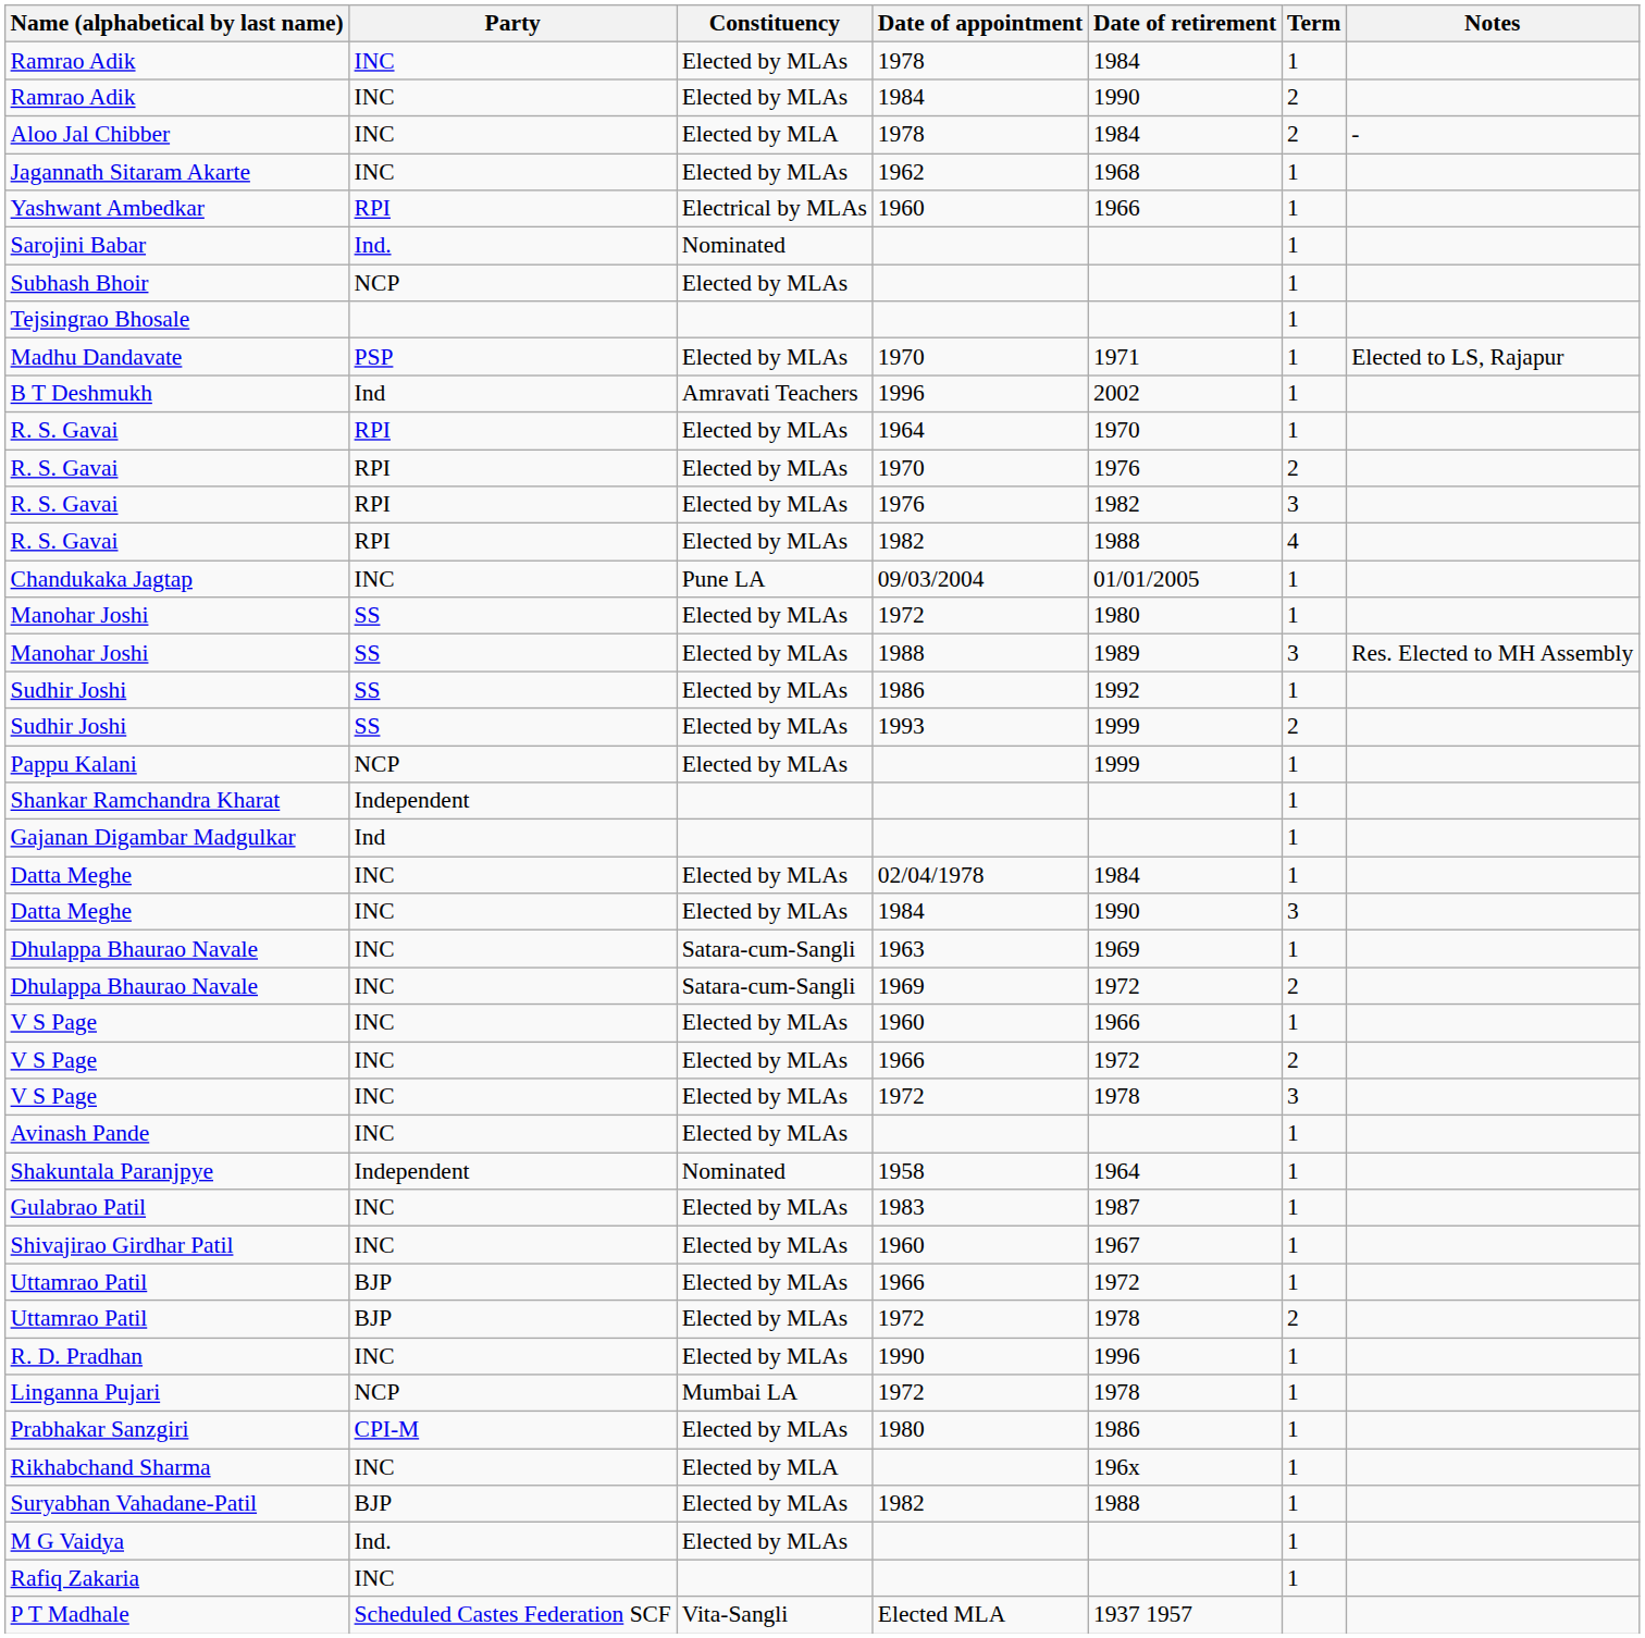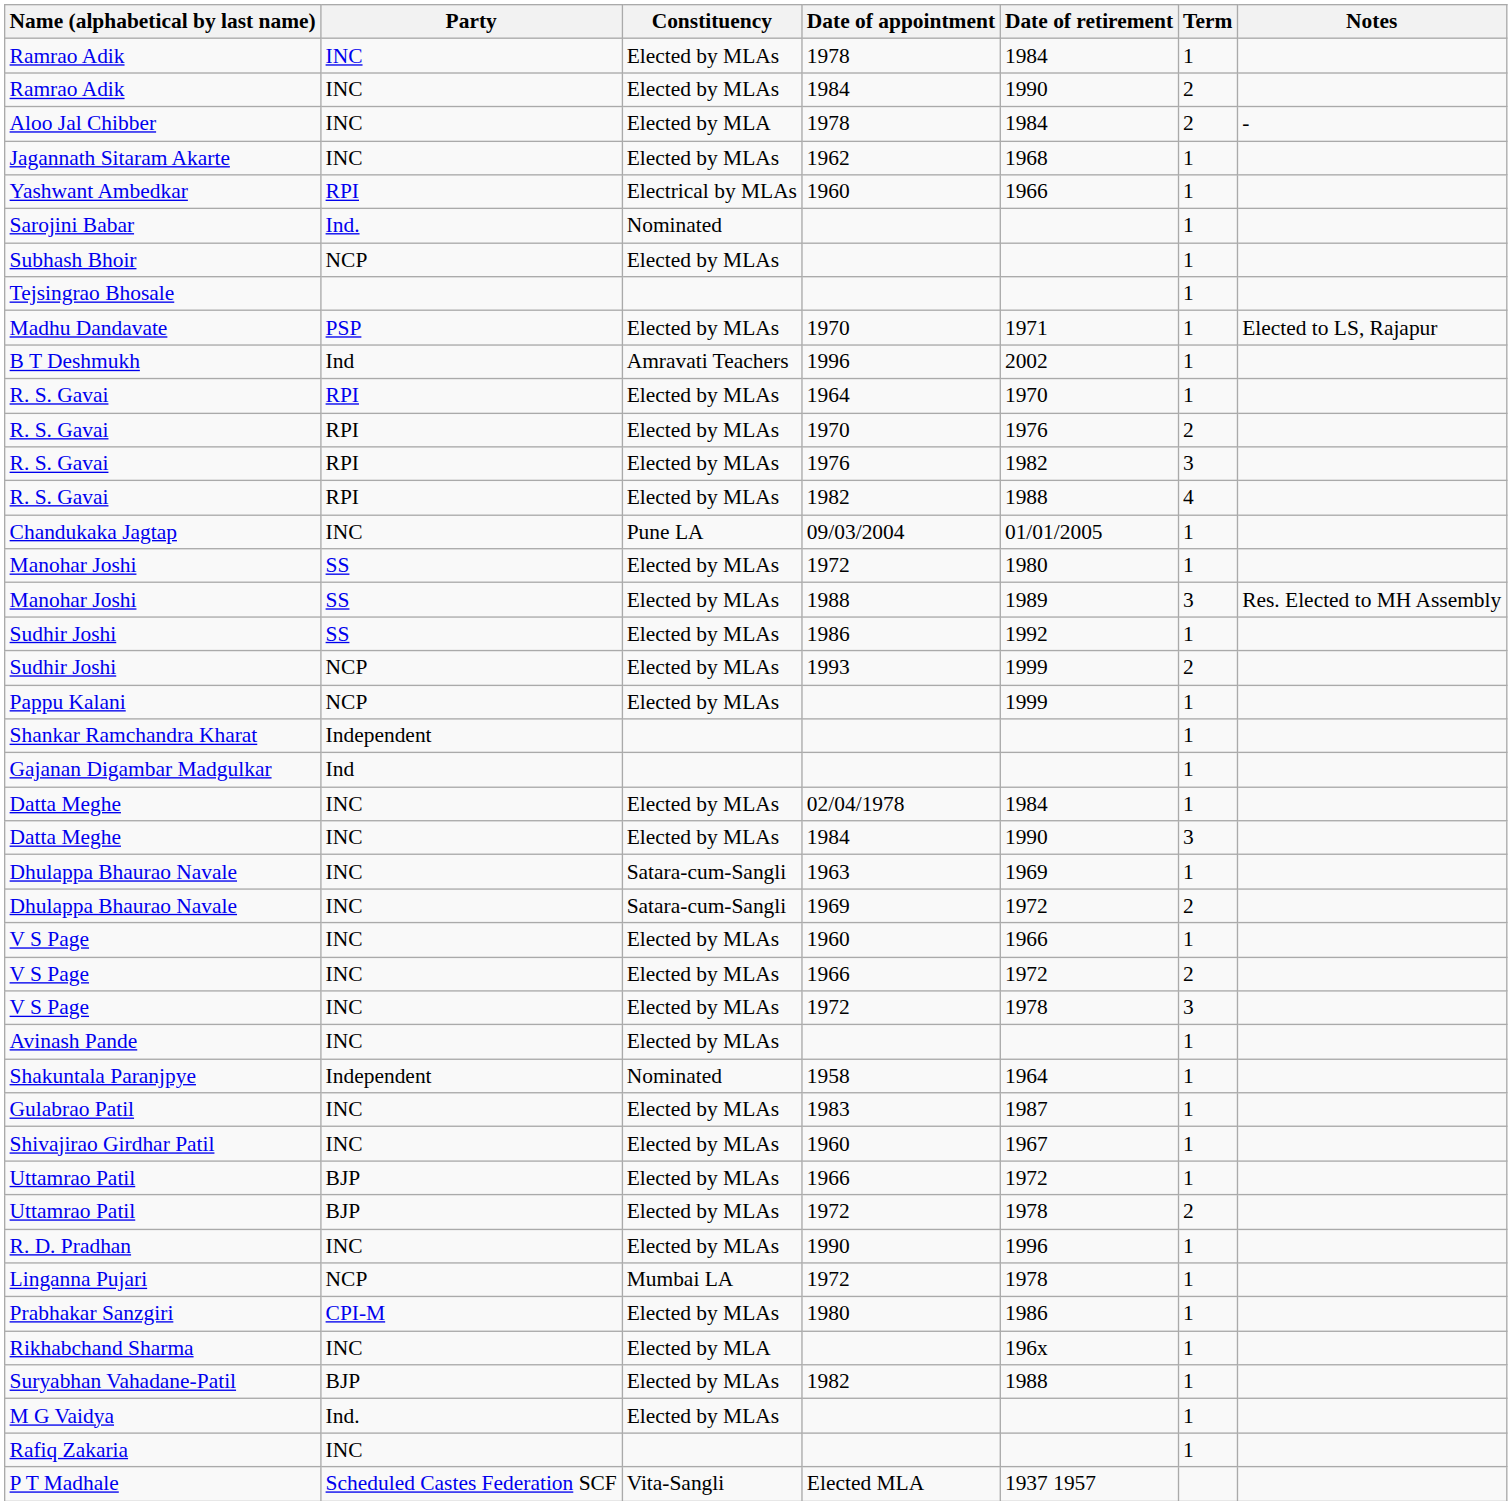 <table class="wikitable sortable">
 <tr>
 <th>Name (alphabetical by last name)</th>
 <th>Party</th>
 <th>Constituency</th>
 <th>Date of appointment</th>
 <th>Date of retirement</th>
 <th>Term</th>
 <th>Notes</th>
 </tr>
 <tr>
 <td><a href='#'>Ramrao Adik</a></td>
 <td><a href='#'>INC</a></td>
 <td>Elected by MLAs</td>
 <td>1978</td>
 <td>1984</td>
 <td>1</td>
 <td></td>
 </tr>
 <tr>
 <td><a href='#'>Ramrao Adik</a></td>
 <td>INC</td>
 <td>Elected by MLAs</td>
 <td>1984</td>
 <td>1990</td>
 <td>2</td>
 <td></td>
 </tr>
 <tr>
 <td><a href='#'>Aloo Jal Chibber</a></td>
 <td>INC</td>
 <td>Elected by MLA</td>
 <td>1978</td>
 <td>1984</td>
 <td>2</td>
 <td Governor>-</td>
 </tr>
 <tr>
 <td><a href='#'>Jagannath Sitaram Akarte</a></td>
 <td>INC</td>
 <td>Elected by MLAs</td>
 <td>1962</td>
 <td>1968</td>
 <td>1</td>
 <td></td>
 </tr>
 <tr>
 <td><a href='#'>Yashwant Ambedkar</a></td>
 <td><a href='#'>RPI</a></td>
 <td>Electrical  by MLAs</td>
 <td>1960</td>
 <td>1966</td>
 <td>1</td>
 <td></td>
 </tr>
 <tr>
 <td><a href='#'>Sarojini Babar</a></td>
 <td><a href='#'>Ind.</a></td>
 <td>Nominated</td>
 <td></td>
 <td></td>
 <td>1</td>
 <td></td>
 </tr>
 <tr>
 <td><a href='#'>Subhash Bhoir</a></td>
 <td>NCP</td>
 <td>Elected by MLAs</td>
 <td></td>
 <td></td>
 <td>1</td>
 <td></td>
 </tr>
 <tr>
 <td><a href='#'>Tejsingrao Bhosale</a></td>
 <td></td>
 <td></td>
 <td></td>
 <td></td>
 <td>1</td>
 <td></td>
 </tr>
 <tr>
 <td><a href='#'>Madhu Dandavate</a></td>
 <td><a href='#'>PSP</a></td>
 <td>Elected by MLAs</td>
 <td>1970</td>
 <td>1971</td>
 <td>1</td>
 <td>Elected to LS, Rajapur</td>
 </tr>
 <tr>
 <td><a href='#'>B T Deshmukh</a></td>
 <td>Ind</td>
 <td>Amravati Teachers</td>
 <td>1996</td>
 <td>2002</td>
 <td>1</td>
 <td></td>
 </tr>
 <tr>
 <td><a href='#'>R. S. Gavai</a></td>
 <td><a href='#'>RPI</a></td>
 <td>Elected by MLAs</td>
 <td>1964</td>
 <td>1970</td>
 <td>1</td>
 <td></td>
 </tr>
 <tr>
 <td><a href='#'>R. S. Gavai</a></td>
 <td>RPI</td>
 <td>Elected by MLAs</td>
 <td>1970</td>
 <td>1976</td>
 <td>2</td>
 <td></td>
 </tr>
 <tr>
 <td><a href='#'>R. S. Gavai</a></td>
 <td>RPI</td>
 <td>Elected by MLAs</td>
 <td>1976</td>
 <td>1982</td>
 <td>3</td>
 <td></td>
 </tr>
 <tr>
 <td><a href='#'>R. S. Gavai</a></td>
 <td>RPI</td>
 <td>Elected by MLAs</td>
 <td>1982</td>
 <td>1988</td>
 <td>4</td>
 <td></td>
 </tr>
 <tr>
 <td><a href='#'>Chandukaka Jagtap</a></td>
 <td>INC</td>
 <td>Pune LA</td>
 <td>09/03/2004</td>
 <td>01/01/2005</td>
 <td>1</td>
 <td></td>
 </tr>
 <tr>
 <td><a href='#'>Manohar Joshi</a></td>
 <td><a href='#'>SS</a></td>
 <td>Elected by MLAs</td>
 <td>1972</td>
 <td>1980</td>
 <td>1</td>
 <td></td>
 </tr>
 <tr>
 <td><a href='#'>Manohar Joshi</a></td>
 <td><a href='#'>SS</a></td>
 <td>Elected by MLAs</td>
 <td>1988</td>
 <td>1989</td>
 <td>3</td>
 <td>Res. Elected to MH Assembly</td>
 </tr>
 <tr>
 <td><a href='#'>Sudhir Joshi</a></td>
 <td><a href='#'>SS</a></td>
 <td>Elected by MLAs</td>
 <td>1986</td>
 <td>1992</td>
 <td>1</td>
 <td></td>
 </tr>
 <tr>
 <td><a href='#'>Sudhir Joshi</a></td>
-<td><a href='#'>SS</a></td>
+<td>NCP</td>
 <td>Elected by MLAs</td>
 <td>1993</td>
 <td>1999</td>
 <td>2</td>
 <td></td>
 </tr>
 <tr>
 <td><a href='#'>Pappu Kalani</a></td>
 <td>NCP</td>
 <td>Elected by MLAs</td>
 <td></td>
 <td>1999</td>
 <td>1</td>
 <td></td>
 </tr>
 <tr>
 <td><a href='#'>Shankar Ramchandra Kharat</a></td>
 <td>Independent</td>
 <td></td>
 <td></td>
 <td></td>
 <td>1</td>
 <td></td>
 </tr>
 <tr>
 <td><a href='#'>Gajanan Digambar Madgulkar</a></td>
 <td>Ind</td>
 <td></td>
 <td></td>
 <td></td>
 <td>1</td>
 <td></td>
 </tr>
 <tr>
 <td><a href='#'>Datta Meghe</a></td>
 <td>INC</td>
 <td>Elected by MLAs</td>
 <td>02/04/1978</td>
 <td>1984</td>
 <td>1</td>
 <td></td>
 </tr>
 <tr>
 <td><a href='#'>Datta Meghe</a></td>
 <td>INC</td>
 <td>Elected by MLAs</td>
 <td>1984</td>
 <td>1990</td>
 <td>3</td>
 <td></td>
 </tr>
 <tr>
 <td><a href='#'>Dhulappa Bhaurao Navale</a></td>
 <td>INC</td>
 <td>Satara-cum-Sangli</td>
 <td>1963</td>
 <td>1969</td>
 <td>1</td>
 <td></td>
 </tr>
 <tr>
 <td><a href='#'>Dhulappa Bhaurao Navale</a></td>
 <td>INC</td>
 <td>Satara-cum-Sangli</td>
 <td>1969</td>
 <td>1972</td>
 <td>2</td>
 <td></td>
 </tr>
 <tr>
 <td><a href='#'>V S Page</a></td>
 <td>INC</td>
 <td>Elected by MLAs</td>
 <td>1960</td>
 <td>1966</td>
 <td>1</td>
 <td></td>
 </tr>
 <tr>
 <td><a href='#'>V S Page</a></td>
 <td>INC</td>
 <td>Elected by MLAs</td>
 <td>1966</td>
 <td>1972</td>
 <td>2</td>
 <td></td>
 </tr>
 <tr>
 <td><a href='#'>V S Page</a></td>
 <td>INC</td>
 <td>Elected by MLAs</td>
 <td>1972</td>
 <td>1978</td>
 <td>3</td>
 <td></td>
 </tr>
 <tr>
 <td><a href='#'>Avinash Pande</a></td>
 <td>INC</td>
 <td>Elected by MLAs</td>
 <td></td>
 <td></td>
 <td>1</td>
 <td></td>
 </tr>
 <tr>
 <td><a href='#'>Shakuntala Paranjpye</a></td>
 <td>Independent</td>
 <td>Nominated</td>
 <td>1958</td>
 <td>1964</td>
 <td>1</td>
 <td></td>
 </tr>
 <tr>
 <td><a href='#'>Gulabrao Patil</a></td>
 <td>INC</td>
 <td>Elected by MLAs</td>
 <td>1983</td>
 <td>1987</td>
 <td>1</td>
 <td></td>
 </tr>
 <tr>
 <td><a href='#'>Shivajirao Girdhar Patil</a></td>
 <td>INC</td>
 <td>Elected by MLAs</td>
 <td>1960</td>
 <td>1967</td>
 <td>1</td>
 <td></td>
 </tr>
 <tr>
 <td><a href='#'>Uttamrao Patil</a></td>
 <td>BJP</td>
 <td>Elected by MLAs</td>
 <td>1966</td>
 <td>1972</td>
 <td>1</td>
 <td></td>
 </tr>
 <tr>
 <td><a href='#'>Uttamrao Patil</a></td>
 <td>BJP</td>
 <td>Elected by MLAs</td>
 <td>1972</td>
 <td>1978</td>
 <td>2</td>
 <td></td>
 </tr>
 <tr>
 <td><a href='#'>R. D. Pradhan</a></td>
 <td>INC</td>
 <td>Elected by MLAs</td>
 <td>1990</td>
 <td>1996</td>
 <td>1</td>
 <td></td>
 </tr>
 <tr>
 <td><a href='#'>Linganna Pujari</a></td>
 <td>NCP</td>
 <td>Mumbai LA</td>
 <td>1972</td>
 <td>1978</td>
 <td>1</td>
 <td></td>
 </tr>
 <tr>
 <td><a href='#'>Prabhakar Sanzgiri</a></td>
 <td><a href='#'>CPI-M</a></td>
 <td>Elected by MLAs</td>
 <td>1980</td>
 <td>1986</td>
 <td>1</td>
 <td></td>
 </tr>
 <tr>
 <td><a href='#'>Rikhabchand Sharma</a></td>
 <td>INC</td>
 <td>Elected by MLA</td>
 <td></td>
 <td>196x</td>
 <td>1</td>
 <td></td>
 </tr>
 <tr>
 <td><a href='#'>Suryabhan Vahadane-Patil</a></td>
 <td>BJP</td>
 <td>Elected by MLAs</td>
 <td>1982</td>
 <td>1988</td>
 <td>1</td>
 <td></td>
 </tr>
 <tr>
 <td><a href='#'>M G Vaidya</a></td>
 <td>Ind.</td>
 <td>Elected by MLAs</td>
 <td></td>
 <td></td>
 <td>1</td>
 <td></td>
 </tr>
 <tr>
 <td><a href='#'>Rafiq Zakaria</a></td>
 <td>INC</td>
 <td></td>
 <td></td>
 <td></td>
 <td>1</td>
 <td></td>
 </tr>
 <tr>
 <td><a href='#'>P T Madhale</a></td>
 <td><a href='#'>Scheduled Castes Federation</a> SCF</td>
 <td>Vita-Sangli</td>
 <td>Elected MLA</td>
 <td>1937 1957</td>
 <td></td>
 </tr>
 </table>
